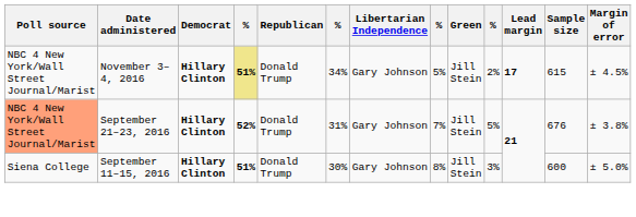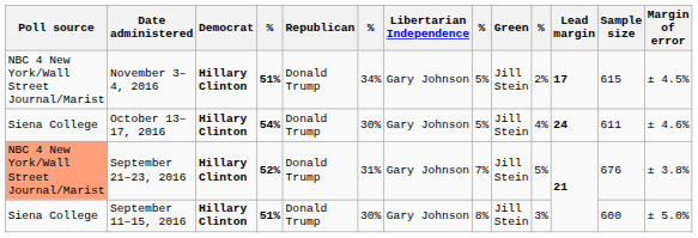 <table class="wikitable">
 <tr>
 <th>Poll source</th>
 <th>Date administered</th>
 <th>Democrat</th>
 <th>%</th>
 <th>Republican</th>
 <th>%</th>
 <th>Libertarian<br><a href='#'>Independence</a></th>
 <th>%</th>
 <th>Green</th>
 <th>%</th>
 <th>Lead margin</th>
 <th>Sample size</th>
 <th>Margin of error</th>
 </tr>
 <tr>
 <td>NBC 4 New York/Wall Street Journal/Marist</td>
 <td>November 3–4, 2016</td>
 <td><strong>Hillary Clinton</strong></td>
-<td style="background: khaki;"><strong>51%</strong></td>
+<td><strong>51%</strong></td>
 <td>Donald Trump</td>
 <td>34%</td>
 <td>Gary Johnson</td>
 <td>5%</td>
 <td>Jill Stein</td>
 <td>2%</td>
 <td><strong>17</strong></td>
 <td>615</td>
 <td>± 4.5%</td>
+</tr>
+<tr>
+<td>Siena College</td>
+<td>October 13–17, 2016</td>
+<td><strong>Hillary Clinton</strong></td>
+<td><strong>54%</strong></td>
+<td>Donald Trump</td>
+<td>30%</td>
+<td>Gary Johnson</td>
+<td>5%</td>
+<td>Jill Stein</td>
+<td>4%</td>
+<td><strong>24</strong></td>
+<td>611</td>
+<td>± 4.6%</td>
 </tr>
 <tr>
 <td style="background: lightsalmon;">NBC 4 New York/Wall Street Journal/Marist</td>
 <td>September 21–23, 2016</td>
 <td><strong>Hillary Clinton</strong></td>
 <td><strong>52%</strong></td>
 <td>Donald Trump</td>
 <td>31%</td>
 <td>Gary Johnson</td>
 <td>7%</td>
 <td>Jill Stein</td>
 <td>5%</td>
 <td rowspan="2" ><strong>21</strong></td>
 <td>676</td>
 <td>± 3.8%</td>
 </tr>
 <tr>
 <td>Siena College</td>
 <td>September 11–15, 2016</td>
 <td><strong>Hillary Clinton</strong></td>
 <td><strong>51%</strong></td>
 <td>Donald Trump</td>
 <td>30%</td>
 <td>Gary Johnson</td>
 <td>8%</td>
 <td>Jill Stein</td>
 <td>3%</td>
 <td>600</td>
 <td>± 5.0%</td>
 </tr>
 </table>
